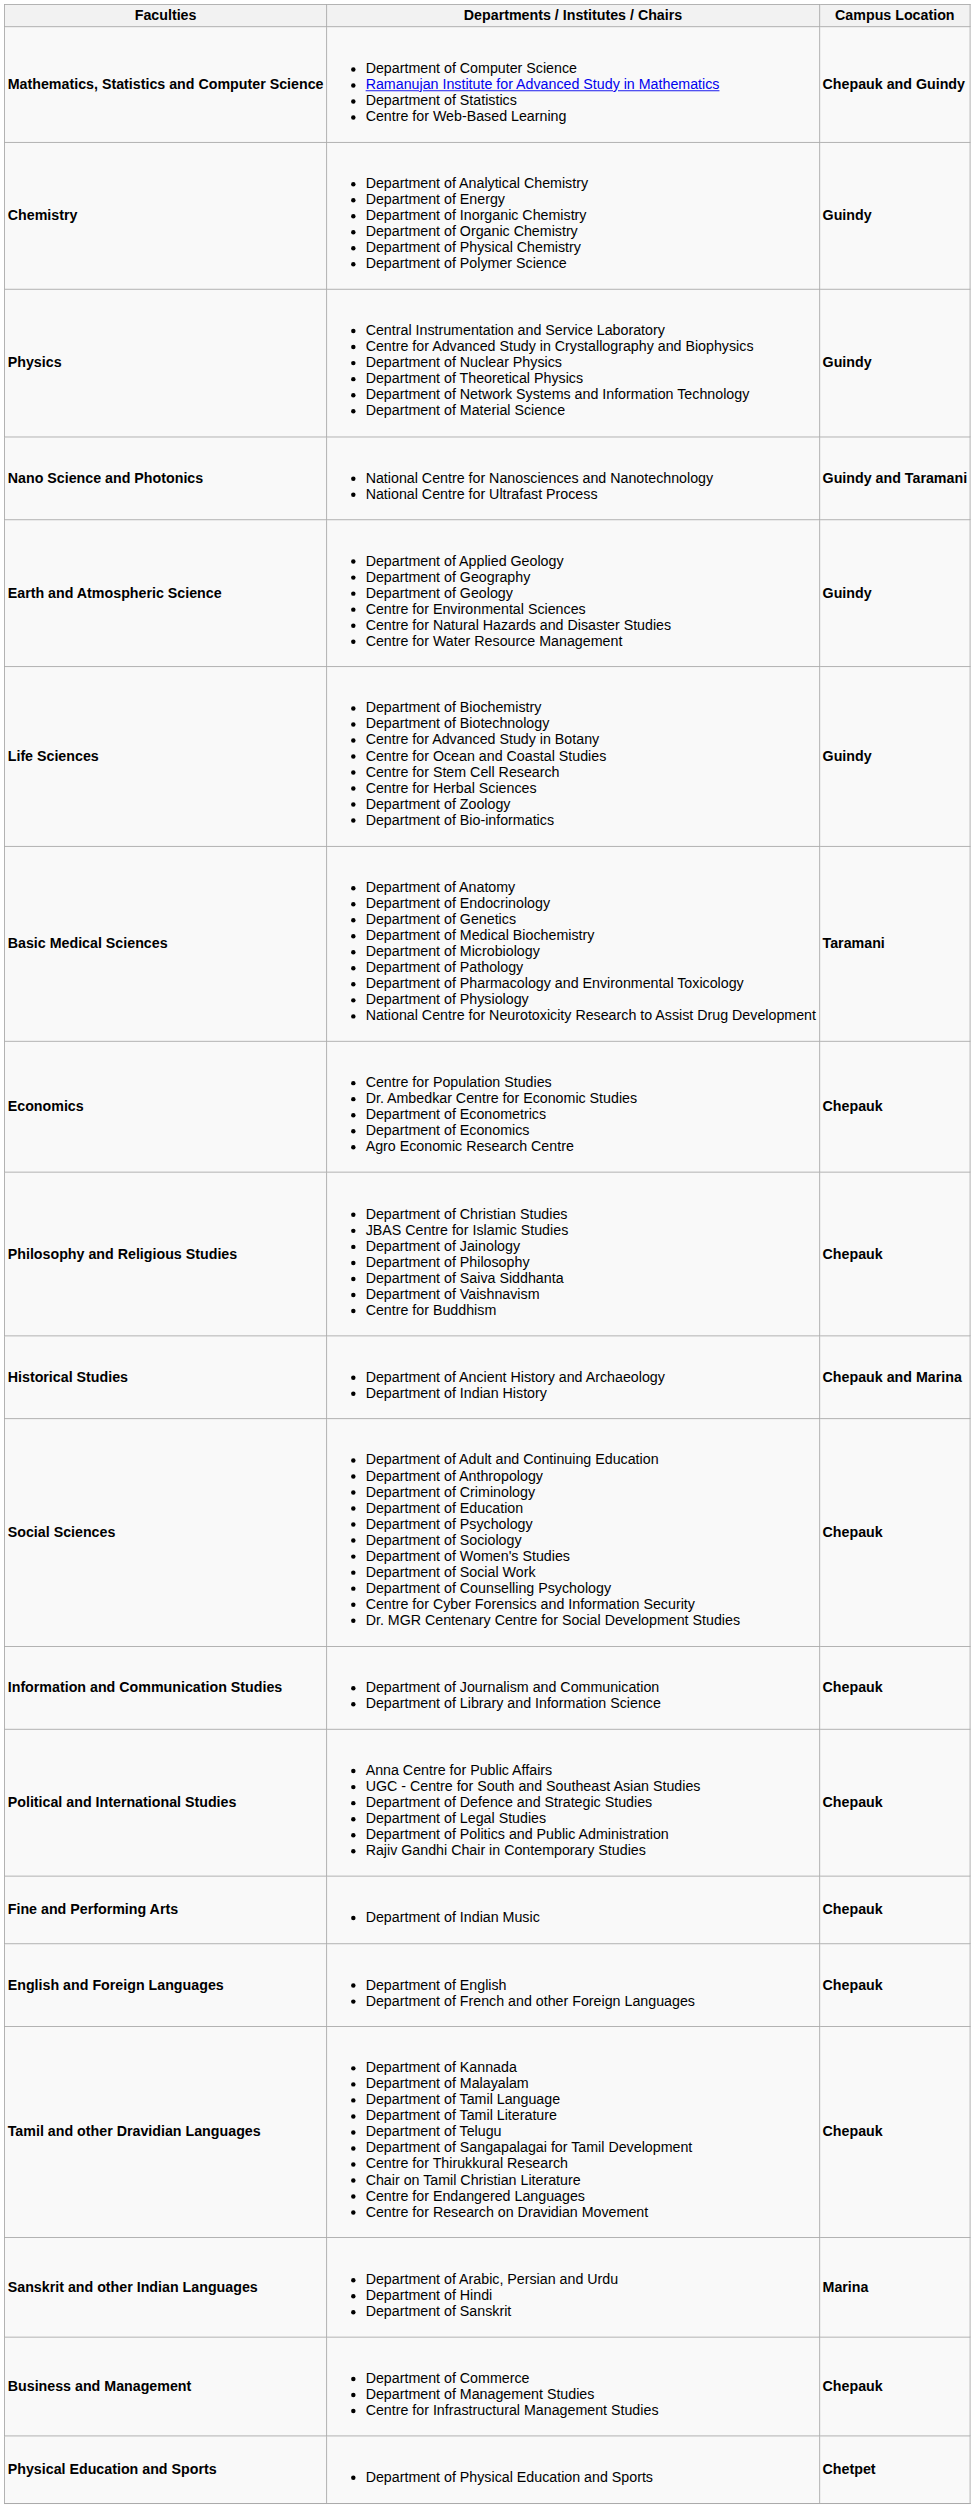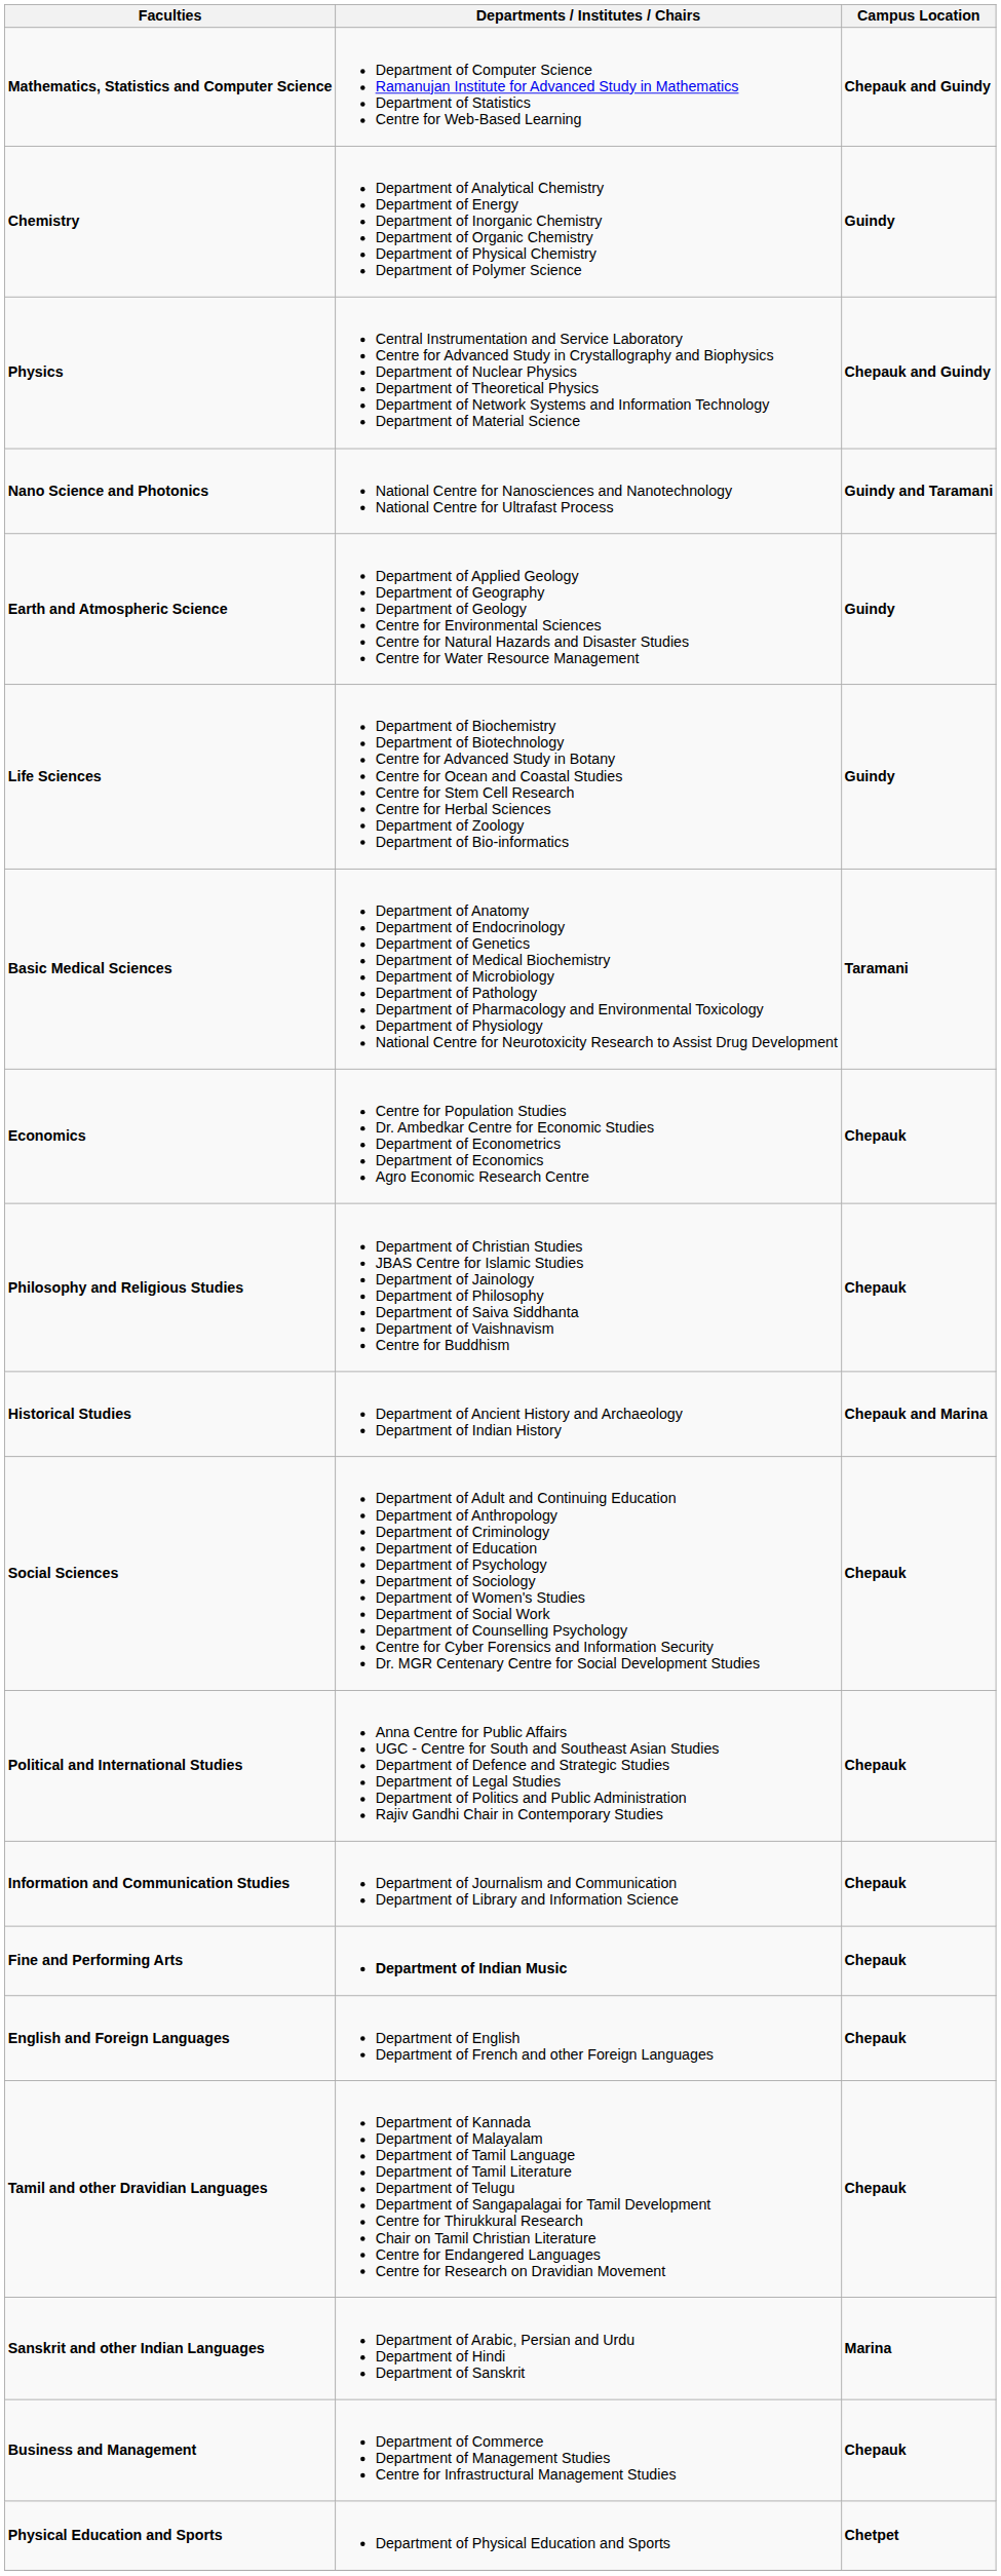 <table class="wikitable">
 <tr>
 <th>Faculties</th>
 <th>Departments / Institutes / Chairs</th>
 <th>Campus Location</th>
 </tr>
 <tr>
 <td><strong>Mathematics, Statistics and Computer Science</strong></td>
 <td><br><ul><li>Department of Computer Science</li><li><a href='#'>Ramanujan Institute for Advanced Study in Mathematics</a></li><li>Department of Statistics</li><li>Centre for Web-Based Learning</li></ul></td>
 <td><strong>Chepauk and Guindy</strong></td>
 </tr>
 <tr>
 <td><strong>Chemistry</strong></td>
 <td><br><ul><li>Department of Analytical Chemistry</li><li>Department of Energy</li><li>Department of Inorganic Chemistry</li><li>Department of Organic Chemistry</li><li>Department of Physical Chemistry</li><li>Department of Polymer Science</li></ul></td>
 <td><strong>Guindy</strong></td>
 </tr>
 <tr>
 <td><strong> Physics</strong></td>
 <td><br><ul><li>Central Instrumentation and Service Laboratory</li><li>Centre for Advanced Study in Crystallography and Biophysics</li><li>Department of Nuclear Physics</li><li>Department of Theoretical Physics</li><li>Department of Network Systems and Information Technology</li><li>Department of Material Science</li></ul></td>
-<td><strong>Guindy</strong></td>
+<td><strong>Chepauk and Guindy</strong></td>
 </tr>
 <tr>
 <td><strong>Nano Science and Photonics</strong></td>
 <td><br><ul><li>National Centre for Nanosciences and Nanotechnology</li><li>National Centre for Ultrafast Process</li></ul></td>
 <td><strong>Guindy and Taramani</strong></td>
 </tr>
 <tr>
 <td><strong>Earth and Atmospheric Science</strong></td>
 <td><br><ul><li>Department of Applied Geology</li><li>Department of Geography</li><li>Department of Geology</li><li>Centre for Environmental Sciences</li><li>Centre for Natural Hazards and Disaster Studies</li><li>Centre for Water Resource Management</li></ul></td>
 <td><strong>Guindy</strong></td>
 </tr>
 <tr>
 <td><strong>Life Sciences</strong></td>
 <td><br><ul><li>Department of Biochemistry</li><li>Department of Biotechnology</li><li>Centre for Advanced Study in Botany</li><li>Centre for Ocean and Coastal Studies</li><li>Centre for Stem Cell Research</li><li>Centre for Herbal Sciences</li><li>Department of Zoology</li><li>Department of Bio-informatics</li></ul></td>
 <td><strong>Guindy</strong></td>
 </tr>
 <tr>
 <td><strong>Basic Medical Sciences</strong></td>
 <td><br><ul><li>Department of Anatomy</li><li>Department of Endocrinology</li><li>Department of Genetics</li><li>Department of Medical Biochemistry</li><li>Department of Microbiology</li><li>Department of Pathology</li><li>Department of Pharmacology and Environmental Toxicology</li><li>Department of Physiology</li><li>National Centre for Neurotoxicity Research to Assist Drug Development</li></ul></td>
 <td><strong>Taramani</strong></td>
 </tr>
 <tr>
 <td><strong>Economics</strong></td>
 <td><br><ul><li>Centre for Population Studies</li><li>Dr. Ambedkar Centre for Economic Studies</li><li>Department of Econometrics</li><li>Department of Economics</li><li>Agro Economic Research Centre</li></ul></td>
 <td><strong>Chepauk</strong></td>
 </tr>
 <tr>
 <td><strong> Philosophy and Religious Studies</strong></td>
 <td><br><ul><li>Department of Christian Studies</li><li>JBAS Centre for Islamic Studies</li><li>Department of Jainology</li><li>Department of Philosophy</li><li>Department of Saiva Siddhanta</li><li>Department of Vaishnavism</li><li>Centre for Buddhism</li></ul></td>
 <td><strong>Chepauk</strong></td>
 </tr>
 <tr>
 <td><strong>Historical Studies</strong></td>
 <td><br><ul><li>Department of Ancient History and Archaeology</li><li>Department of Indian History</li></ul></td>
 <td><strong>Chepauk and Marina</strong></td>
 </tr>
 <tr>
 <td><strong>Social Sciences</strong></td>
 <td><br><ul><li>Department of Adult and Continuing Education</li><li>Department of Anthropology</li><li>Department of Criminology</li><li>Department of Education</li><li>Department of Psychology</li><li>Department of Sociology</li><li>Department of Women's Studies</li><li>Department of Social Work</li><li>Department of Counselling Psychology</li><li>Centre for Cyber Forensics and Information Security</li><li>Dr. MGR Centenary Centre for Social Development Studies</li></ul></td>
 <td><strong>Chepauk</strong></td>
 </tr>
 <tr>
+<td><strong>Political and International Studies</strong></td>
+<td><br><ul><li>Anna Centre for Public Affairs</li><li>UGC - Centre for South and Southeast Asian Studies</li><li>Department of Defence and Strategic Studies</li><li>Department of Legal Studies</li><li>Department of Politics and Public Administration</li><li>Rajiv Gandhi Chair in Contemporary Studies</li></ul></td>
+<td><strong>Chepauk</strong></td>
+</tr>
+<tr>
 <td><strong>Information and Communication Studies</strong></td>
 <td><br><ul><li>Department of Journalism and Communication</li><li>Department of Library and Information Science</li></ul></td>
 <td><strong>Chepauk</strong></td>
 </tr>
 <tr>
-<td><strong>Political and International Studies</strong></td>
-<td><br><ul><li>Anna Centre for Public Affairs</li><li>UGC - Centre for South and Southeast Asian Studies</li><li>Department of Defence and Strategic Studies</li><li>Department of Legal Studies</li><li>Department of Politics and Public Administration</li><li>Rajiv Gandhi Chair in Contemporary Studies</li></ul></td>
-<td><strong>Chepauk</strong></td>
-</tr>
-<tr>
 <td><strong>Fine and Performing Arts</strong></td>
-<td><br><ul><li>Department of Indian Music</li></ul></td>
+<td><strong><br><ul><li>Department of Indian Music</li></ul></strong></td>
 <td><strong>Chepauk</strong></td>
 </tr>
 <tr>
 <td><strong> English and Foreign Languages</strong></td>
 <td><br><ul><li>Department of English</li><li>Department of French and other Foreign Languages</li></ul></td>
 <td><strong>Chepauk</strong></td>
 </tr>
 <tr>
 <td><strong>Tamil and other Dravidian Languages</strong></td>
 <td><br><ul><li>Department of Kannada</li><li>Department of Malayalam</li><li>Department of Tamil Language</li><li>Department of Tamil Literature</li><li>Department of Telugu</li><li>Department of Sangapalagai for Tamil Development</li><li>Centre for Thirukkural Research</li><li>Chair on Tamil Christian Literature</li><li>Centre for Endangered Languages</li><li>Centre for Research on Dravidian Movement</li></ul></td>
 <td><strong>Chepauk</strong></td>
 </tr>
 <tr>
 <td><strong>Sanskrit and other Indian Languages</strong></td>
 <td><br><ul><li>Department of Arabic, Persian and Urdu</li><li>Department of Hindi</li><li>Department of Sanskrit</li></ul></td>
 <td><strong>Marina</strong></td>
 </tr>
 <tr>
 <td><strong>Business and Management</strong></td>
 <td><br><ul><li>Department of Commerce</li><li>Department of Management Studies</li><li>Centre for Infrastructural Management Studies</li></ul></td>
 <td><strong>Chepauk</strong></td>
 </tr>
 <tr>
 <td><strong>Physical Education and Sports</strong></td>
 <td><br><ul><li>Department of Physical Education and Sports</li></ul></td>
 <td><strong>Chetpet</strong></td>
 </tr>
 <tr>
 </tr>
 </table>
